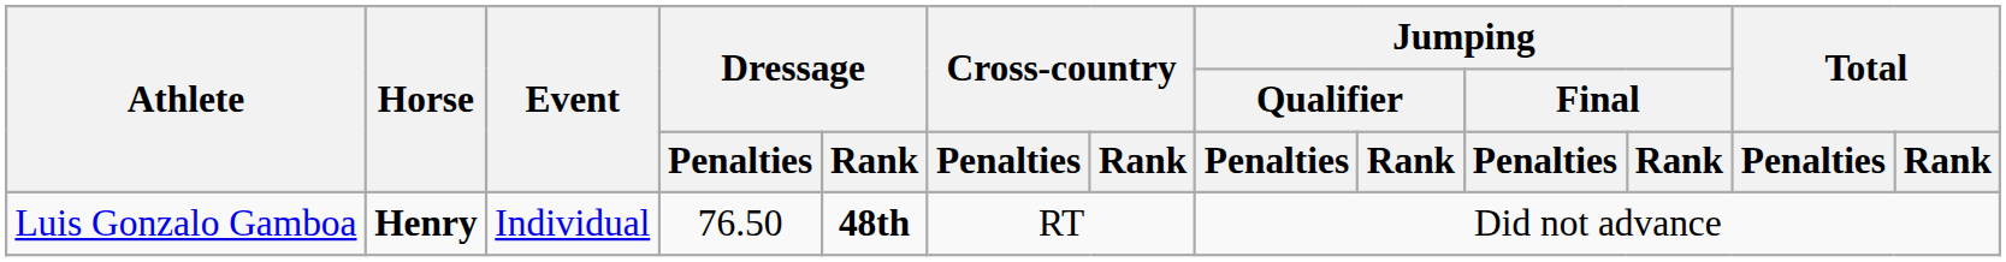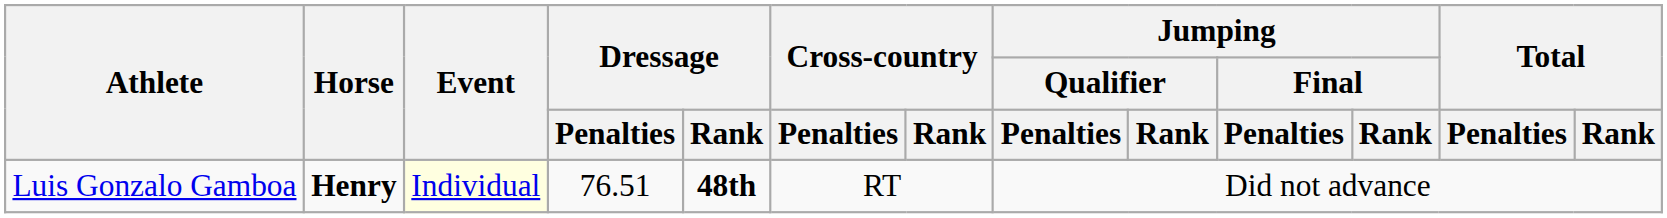 <table class="wikitable" border="1" style="font-size:90%">
 <tr>
 <th rowspan=3>Athlete</th>
 <th rowspan=3>Horse</th>
 <th rowspan=3>Event</th>
 <th colspan=2 rowspan=2>Dressage</th>
 <th colspan=2 rowspan=2>Cross-country</th>
 <th colspan=4>Jumping</th>
 <th colspan=2 rowspan=2>Total</th>
 </tr>
 <tr>
 <th colspan=2>Qualifier</th>
 <th colspan=2>Final</th>
 </tr>
 <tr>
 <th>Penalties</th>
 <th>Rank</th>
 <th>Penalties</th>
 <th>Rank</th>
 <th>Penalties</th>
 <th>Rank</th>
 <th>Penalties</th>
 <th>Rank</th>
 <th>Penalties</th>
 <th>Rank</th>
 </tr>
 <tr>
 <td><a href='#'>Luis Gonzalo Gamboa</a></td>
 <td><strong>Henry</strong></td>
-<td><a href='#'>Individual</a></td>
-<td align=center>76.50</td>
+<td style="background: lightyellow;"><a href='#'>Individual</a></td>
+<td align=center>76.51</td>
 <td align=center><strong>48th</strong></td>
 <td align=center colspan=2>RT</td>
 <td align=center colspan="7">Did not advance</td>
 </tr>
 </table>
